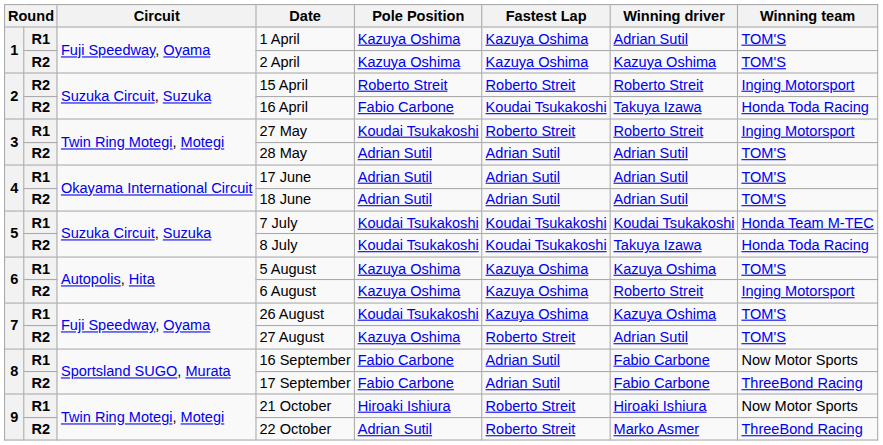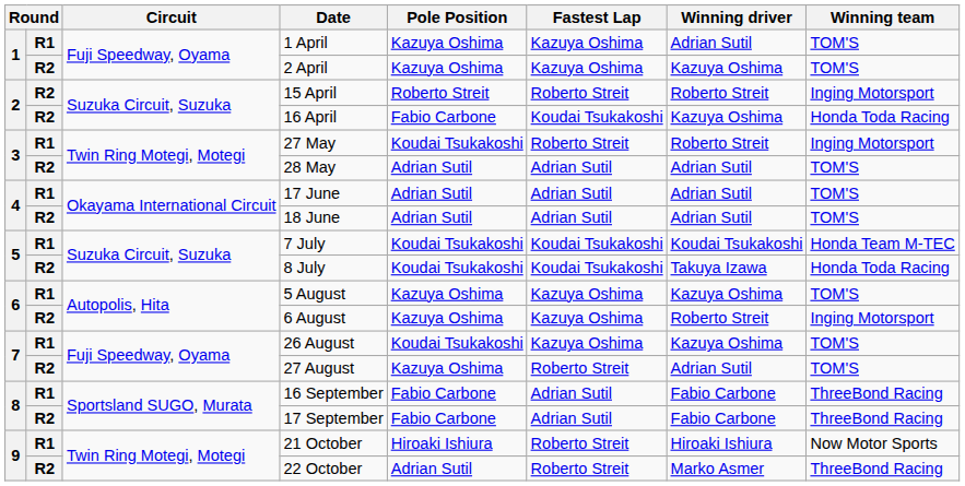 <table class="wikitable" style="font-size: 85%;">
 <tr>
 <th colspan=2>Round</th>
 <th>Circuit</th>
 <th>Date</th>
 <th>Pole Position</th>
 <th>Fastest Lap</th>
 <th>Winning driver</th>
 <th>Winning team</th>
 </tr>
 <tr>
 <th rowspan=2>1</th>
 <th>R1</th>
 <td rowspan=2><a href='#'>Fuji Speedway</a>, <a href='#'>Oyama</a></td>
 <td>1 April</td>
 <td> <a href='#'>Kazuya Oshima</a></td>
 <td> <a href='#'>Kazuya Oshima</a></td>
 <td> <a href='#'>Adrian Sutil</a></td>
 <td><a href='#'>TOM'S</a></td>
 </tr>
 <tr>
 <th>R2</th>
 <td>2 April</td>
 <td> <a href='#'>Kazuya Oshima</a></td>
 <td> <a href='#'>Kazuya Oshima</a></td>
 <td> <a href='#'>Kazuya Oshima</a></td>
 <td><a href='#'>TOM'S</a></td>
 </tr>
 <tr>
 <th rowspan=2>2</th>
 <th>R2</th>
 <td rowspan=2><a href='#'>Suzuka Circuit</a>, <a href='#'>Suzuka</a></td>
 <td>15 April</td>
 <td> <a href='#'>Roberto Streit</a></td>
 <td> <a href='#'>Roberto Streit</a></td>
 <td> <a href='#'>Roberto Streit</a></td>
 <td><a href='#'>Inging Motorsport</a></td>
 </tr>
 <tr>
 <th>R2</th>
 <td>16 April</td>
 <td> <a href='#'>Fabio Carbone</a></td>
 <td> <a href='#'>Koudai Tsukakoshi</a></td>
-<td> <a href='#'>Takuya Izawa</a></td>
+<td> <a href='#'>Kazuya Oshima</a></td>
 <td><a href='#'>Honda Toda Racing</a></td>
 </tr>
 <tr>
 <th rowspan=2>3</th>
 <th>R1</th>
 <td rowspan=2><a href='#'>Twin Ring Motegi</a>, <a href='#'>Motegi</a></td>
 <td>27 May</td>
 <td> <a href='#'>Koudai Tsukakoshi</a></td>
 <td> <a href='#'>Roberto Streit</a></td>
 <td> <a href='#'>Roberto Streit</a></td>
 <td><a href='#'>Inging Motorsport</a></td>
 </tr>
 <tr>
 <th>R2</th>
 <td>28 May</td>
 <td> <a href='#'>Adrian Sutil</a></td>
 <td> <a href='#'>Adrian Sutil</a></td>
 <td> <a href='#'>Adrian Sutil</a></td>
 <td><a href='#'>TOM'S</a></td>
 </tr>
 <tr>
 <th rowspan=2>4</th>
 <th>R1</th>
 <td rowspan=2><a href='#'>Okayama International Circuit</a></td>
 <td>17 June</td>
 <td> <a href='#'>Adrian Sutil</a></td>
 <td> <a href='#'>Adrian Sutil</a></td>
 <td> <a href='#'>Adrian Sutil</a></td>
 <td><a href='#'>TOM'S</a></td>
 </tr>
 <tr>
 <th>R2</th>
 <td>18 June</td>
 <td> <a href='#'>Adrian Sutil</a></td>
 <td> <a href='#'>Adrian Sutil</a></td>
 <td> <a href='#'>Adrian Sutil</a></td>
 <td><a href='#'>TOM'S</a></td>
 </tr>
 <tr>
 <th rowspan=2>5</th>
 <th>R1</th>
 <td rowspan=2><a href='#'>Suzuka Circuit</a>, <a href='#'>Suzuka</a></td>
 <td>7 July</td>
 <td> <a href='#'>Koudai Tsukakoshi</a></td>
 <td> <a href='#'>Koudai Tsukakoshi</a></td>
 <td> <a href='#'>Koudai Tsukakoshi</a></td>
 <td><a href='#'>Honda Team M-TEC</a></td>
 </tr>
 <tr>
 <th>R2</th>
 <td>8 July</td>
 <td> <a href='#'>Koudai Tsukakoshi</a></td>
 <td> <a href='#'>Koudai Tsukakoshi</a></td>
 <td> <a href='#'>Takuya Izawa</a></td>
 <td><a href='#'>Honda Toda Racing</a></td>
 </tr>
 <tr>
 <th rowspan=2>6</th>
 <th>R1</th>
 <td rowspan=2><a href='#'>Autopolis</a>, <a href='#'>Hita</a></td>
 <td>5 August</td>
 <td> <a href='#'>Kazuya Oshima</a></td>
 <td> <a href='#'>Kazuya Oshima</a></td>
 <td> <a href='#'>Kazuya Oshima</a></td>
 <td><a href='#'>TOM'S</a></td>
 </tr>
 <tr>
 <th>R2</th>
 <td>6 August</td>
 <td> <a href='#'>Kazuya Oshima</a></td>
 <td> <a href='#'>Kazuya Oshima</a></td>
 <td> <a href='#'>Roberto Streit</a></td>
 <td><a href='#'>Inging Motorsport</a></td>
 </tr>
 <tr>
 <th rowspan=2>7</th>
 <th>R1</th>
 <td rowspan=2><a href='#'>Fuji Speedway</a>, <a href='#'>Oyama</a></td>
 <td>26 August</td>
 <td> <a href='#'>Koudai Tsukakoshi</a></td>
 <td> <a href='#'>Kazuya Oshima</a></td>
 <td> <a href='#'>Kazuya Oshima</a></td>
 <td><a href='#'>TOM'S</a></td>
 </tr>
 <tr>
 <th>R2</th>
 <td>27 August</td>
 <td> <a href='#'>Kazuya Oshima</a></td>
 <td> <a href='#'>Roberto Streit</a></td>
 <td> <a href='#'>Adrian Sutil</a></td>
 <td><a href='#'>TOM'S</a></td>
 </tr>
 <tr>
 <th rowspan=2>8</th>
 <th>R1</th>
 <td rowspan=2><a href='#'>Sportsland SUGO</a>, <a href='#'>Murata</a></td>
 <td>16 September</td>
 <td> <a href='#'>Fabio Carbone</a></td>
 <td> <a href='#'>Adrian Sutil</a></td>
 <td> <a href='#'>Fabio Carbone</a></td>
-<td>Now Motor Sports</td>
+<td><a href='#'>ThreeBond Racing</a></td>
 </tr>
 <tr>
 <th>R2</th>
 <td>17 September</td>
 <td> <a href='#'>Fabio Carbone</a></td>
 <td> <a href='#'>Adrian Sutil</a></td>
 <td> <a href='#'>Fabio Carbone</a></td>
 <td><a href='#'>ThreeBond Racing</a></td>
 </tr>
 <tr>
 <th rowspan=2>9</th>
 <th>R1</th>
 <td rowspan=2><a href='#'>Twin Ring Motegi</a>, <a href='#'>Motegi</a></td>
 <td>21 October</td>
 <td> <a href='#'>Hiroaki Ishiura</a></td>
 <td> <a href='#'>Roberto Streit</a></td>
 <td> <a href='#'>Hiroaki Ishiura</a></td>
 <td>Now Motor Sports</td>
 </tr>
 <tr>
 <th>R2</th>
 <td>22 October</td>
 <td> <a href='#'>Adrian Sutil</a></td>
 <td> <a href='#'>Roberto Streit</a></td>
 <td> <a href='#'>Marko Asmer</a></td>
 <td><a href='#'>ThreeBond Racing</a></td>
 </tr>
 </table>
